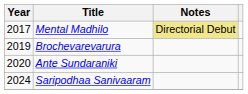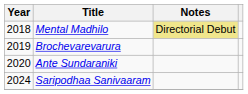 <table class="wikitable sortable">
 <tr>
 <th>Year</th>
 <th>Title</th>
 <th scope="col" class="unsortable">Notes</th>
 <th scope="col" class="unsortable"></th>
 </tr>
 <tr>
-<td>2017</td>
+<td>2018</td>
 <td><em><a href='#'>Mental Madhilo</a></em></td>
 <td style="background: khaki;">Directorial Debut</td>
 <td></td>
 </tr>
 <tr>
 <td>2019</td>
 <td><em><a href='#'>Brochevarevarura</a></em></td>
 <td></td>
 <td></td>
 </tr>
 <tr>
 <td>2020</td>
 <td><em><a href='#'>Ante Sundaraniki</a></em></td>
 <td></td>
 <td></td>
 </tr>
 <tr>
 <td>2024</td>
 <td><em><a href='#'>Saripodhaa Sanivaaram</a></em></td>
 <td></td>
 <td></td>
 </tr>
 <tr>
 </tr>
 </table>
